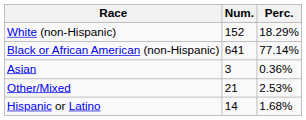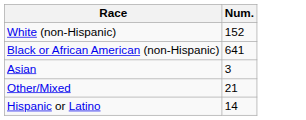 <table class="wikitable">
 <tr>
 <th>Race</th>
 <th>Num.</th>
-<th>Perc.</th>
 </tr>
 <tr>
 <td><a href='#'>White</a> (non-Hispanic)</td>
 <td>152</td>
-<td>18.29%</td>
 </tr>
 <tr>
 <td><a href='#'>Black or African American</a> (non-Hispanic)</td>
 <td>641</td>
-<td>77.14%</td>
 </tr>
 <tr>
 <td><a href='#'>Asian</a></td>
 <td>3</td>
-<td>0.36%</td>
 </tr>
 <tr>
 <td><a href='#'>Other/Mixed</a></td>
 <td>21</td>
-<td>2.53%</td>
 </tr>
 <tr>
 <td><a href='#'>Hispanic</a> or <a href='#'>Latino</a></td>
 <td>14</td>
-<td>1.68%</td>
 </tr>
 </table>
